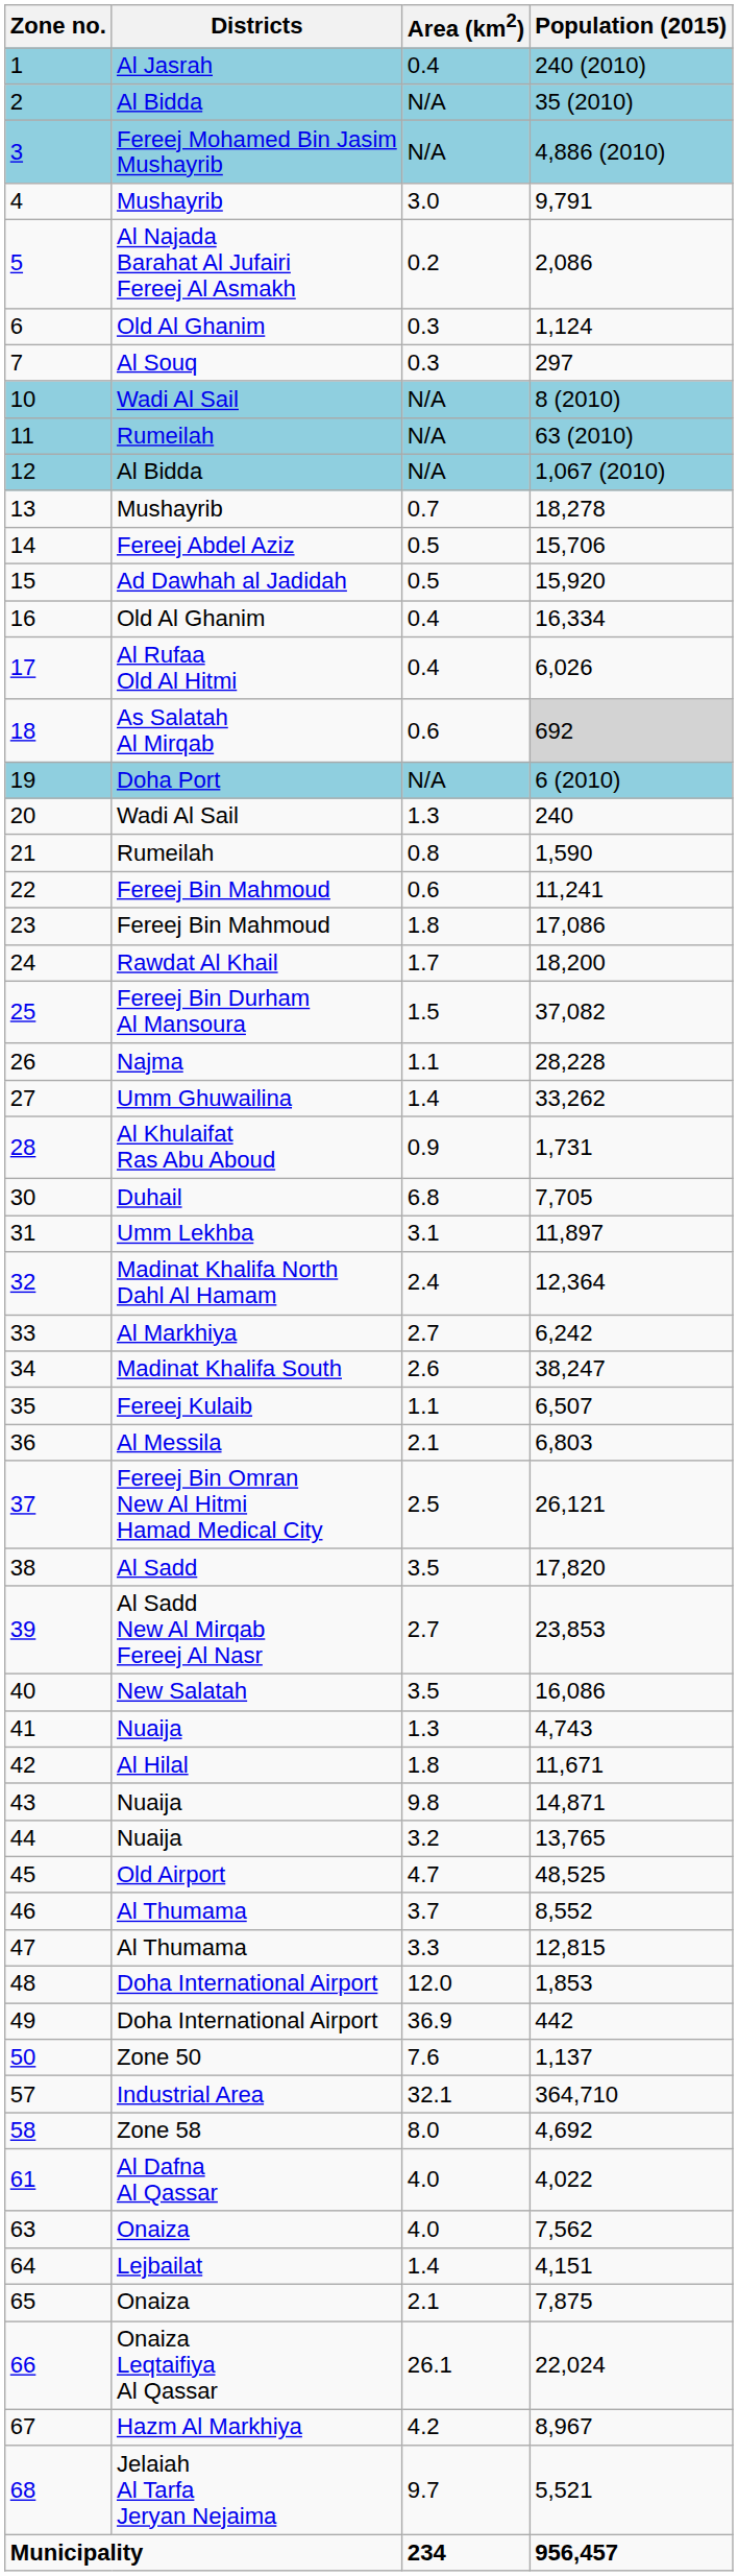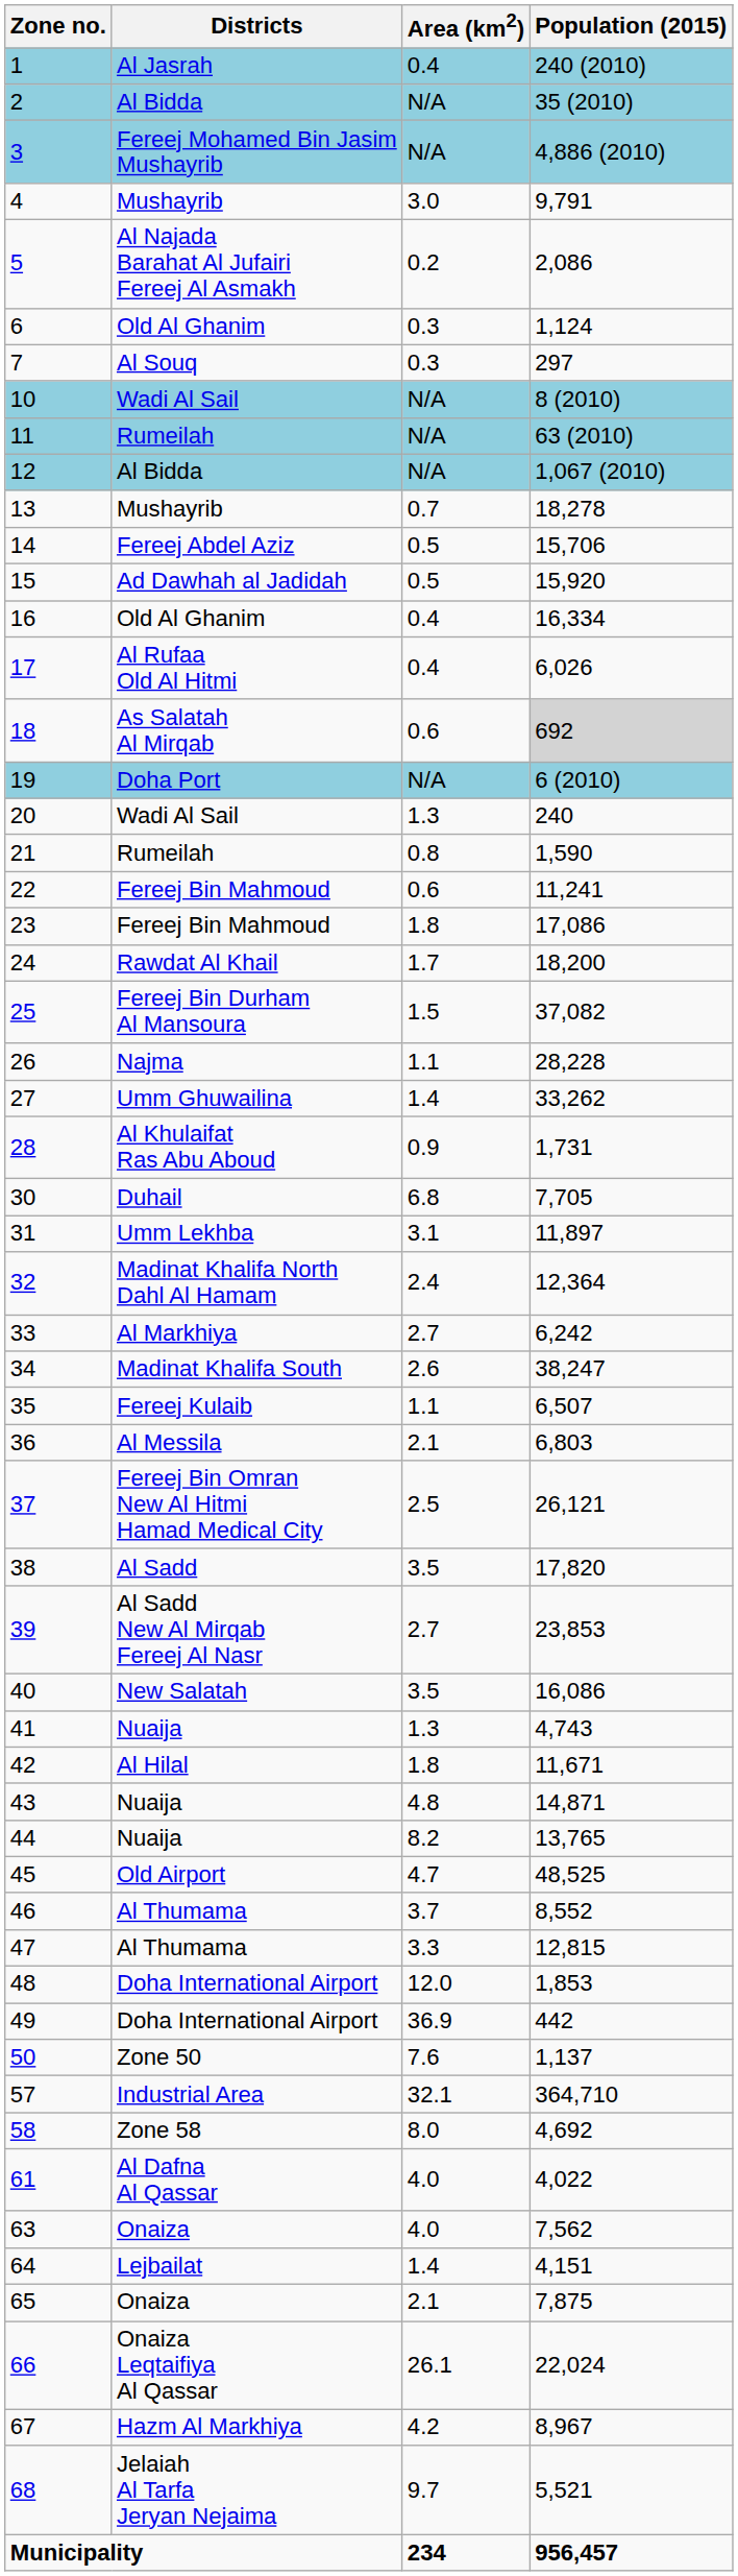 <table class="wikitable">
 <tr>
 <th>Zone no.</th>
 <th>Districts</th>
 <th>Area (km<sup>2</sup>)</th>
 <th>Population (2015)</th>
 </tr>
 <tr style="background:#8fcfdf;">
 <td>1</td>
 <td><a href='#'>Al Jasrah</a></td>
 <td>0.4</td>
 <td>240 (2010)</td>
 </tr>
 <tr style="background:#8fcfdf;">
 <td>2</td>
 <td><a href='#'>Al Bidda</a></td>
 <td>N/A</td>
 <td>35 (2010)</td>
 </tr>
 <tr style="background:#8fcfdf;">
 <td><a href='#'>3</a></td>
 <td><a href='#'>Fereej Mohamed Bin Jasim</a> <br> <a href='#'>Mushayrib</a></td>
 <td>N/A</td>
 <td>4,886 (2010)</td>
 </tr>
 <tr>
 <td>4</td>
 <td><a href='#'>Mushayrib</a></td>
 <td>3.0</td>
 <td>9,791</td>
 </tr>
 <tr>
 <td><a href='#'>5</a></td>
 <td><a href='#'>Al Najada</a> <br> <a href='#'>Barahat Al Jufairi</a> <br> <a href='#'>Fereej Al Asmakh</a></td>
 <td>0.2</td>
 <td>2,086</td>
 </tr>
 <tr>
 <td>6</td>
 <td><a href='#'>Old Al Ghanim</a></td>
 <td>0.3</td>
 <td>1,124</td>
 </tr>
 <tr>
 <td>7</td>
 <td><a href='#'>Al Souq</a></td>
 <td>0.3</td>
 <td>297</td>
 </tr>
 <tr style="background:#8fcfdf;">
 <td>10</td>
 <td><a href='#'>Wadi Al Sail</a></td>
 <td>N/A</td>
 <td>8 (2010)</td>
 </tr>
 <tr style="background:#8fcfdf;">
 <td>11</td>
 <td><a href='#'>Rumeilah</a></td>
 <td>N/A</td>
 <td>63 (2010)</td>
 </tr>
 <tr style="background:#8fcfdf;">
 <td>12</td>
 <td>Al Bidda</td>
 <td>N/A</td>
 <td>1,067 (2010)</td>
 </tr>
 <tr>
 <td>13</td>
 <td>Mushayrib</td>
 <td>0.7</td>
 <td>18,278</td>
 </tr>
 <tr>
 <td>14</td>
 <td><a href='#'>Fereej Abdel Aziz</a></td>
 <td>0.5</td>
 <td>15,706</td>
 </tr>
 <tr>
 <td>15</td>
 <td><a href='#'>Ad Dawhah al Jadidah</a></td>
 <td>0.5</td>
 <td>15,920</td>
 </tr>
 <tr>
 <td>16</td>
 <td>Old Al Ghanim</td>
 <td>0.4</td>
 <td>16,334</td>
 </tr>
 <tr>
 <td><a href='#'>17</a></td>
 <td><a href='#'>Al Rufaa</a> <br> <a href='#'>Old Al Hitmi</a></td>
 <td>0.4</td>
 <td>6,026</td>
 </tr>
 <tr>
 <td><a href='#'>18</a></td>
 <td><a href='#'>As Salatah</a> <br> <a href='#'>Al Mirqab</a></td>
 <td>0.6</td>
 <td style="background: lightgrey;">692</td>
 </tr>
 <tr style="background:#8fcfdf;">
 <td>19</td>
 <td><a href='#'>Doha Port</a></td>
 <td>N/A</td>
 <td>6 (2010)</td>
 </tr>
 <tr>
 <td>20</td>
 <td>Wadi Al Sail</td>
 <td>1.3</td>
 <td>240</td>
 </tr>
 <tr>
 <td>21</td>
 <td>Rumeilah</td>
 <td>0.8</td>
 <td>1,590</td>
 </tr>
 <tr>
 <td>22</td>
 <td><a href='#'>Fereej Bin Mahmoud</a></td>
 <td>0.6</td>
 <td>11,241</td>
 </tr>
 <tr>
 <td>23</td>
 <td>Fereej Bin Mahmoud</td>
 <td>1.8</td>
 <td>17,086</td>
 </tr>
 <tr>
 <td>24</td>
 <td><a href='#'>Rawdat Al Khail</a></td>
 <td>1.7</td>
 <td>18,200</td>
 </tr>
 <tr>
 <td><a href='#'>25</a></td>
 <td><a href='#'>Fereej Bin Durham</a> <br> <a href='#'>Al Mansoura</a></td>
 <td>1.5</td>
 <td>37,082</td>
 </tr>
 <tr>
 <td>26</td>
 <td><a href='#'>Najma</a></td>
 <td>1.1</td>
 <td>28,228</td>
 </tr>
 <tr>
 <td>27</td>
 <td><a href='#'>Umm Ghuwailina</a></td>
 <td>1.4</td>
 <td>33,262</td>
 </tr>
 <tr>
 <td><a href='#'>28</a></td>
 <td><a href='#'>Al Khulaifat</a> <br> <a href='#'>Ras Abu Aboud</a></td>
 <td>0.9</td>
 <td>1,731</td>
 </tr>
 <tr>
 <td>30</td>
 <td><a href='#'>Duhail</a></td>
 <td>6.8</td>
 <td>7,705</td>
 </tr>
 <tr>
 <td>31</td>
 <td><a href='#'>Umm Lekhba</a></td>
 <td>3.1</td>
 <td>11,897</td>
 </tr>
 <tr>
 <td><a href='#'>32</a></td>
 <td><a href='#'>Madinat Khalifa North</a> <br> <a href='#'>Dahl Al Hamam</a></td>
 <td>2.4</td>
 <td>12,364</td>
 </tr>
 <tr>
 <td>33</td>
 <td><a href='#'>Al Markhiya</a></td>
 <td>2.7</td>
 <td>6,242</td>
 </tr>
 <tr>
 <td>34</td>
 <td><a href='#'>Madinat Khalifa South</a></td>
 <td>2.6</td>
 <td>38,247</td>
 </tr>
 <tr>
 <td>35</td>
 <td><a href='#'>Fereej Kulaib</a></td>
 <td>1.1</td>
 <td>6,507</td>
 </tr>
 <tr>
 <td>36</td>
 <td><a href='#'>Al Messila</a></td>
 <td>2.1</td>
 <td>6,803</td>
 </tr>
 <tr>
 <td><a href='#'>37</a></td>
 <td><a href='#'>Fereej Bin Omran</a> <br> <a href='#'>New Al Hitmi</a> <br> <a href='#'>Hamad Medical City</a></td>
 <td>2.5</td>
 <td>26,121</td>
 </tr>
 <tr>
 <td>38</td>
 <td><a href='#'>Al Sadd</a></td>
 <td>3.5</td>
 <td>17,820</td>
 </tr>
 <tr>
 <td><a href='#'>39</a></td>
 <td>Al Sadd <br> <a href='#'>New Al Mirqab</a> <br> <a href='#'>Fereej Al Nasr</a></td>
 <td>2.7</td>
 <td>23,853</td>
 </tr>
 <tr>
 <td>40</td>
 <td><a href='#'>New Salatah</a></td>
 <td>3.5</td>
 <td>16,086</td>
 </tr>
 <tr>
 <td>41</td>
 <td><a href='#'>Nuaija</a></td>
 <td>1.3</td>
 <td>4,743</td>
 </tr>
 <tr>
 <td>42</td>
 <td><a href='#'>Al Hilal</a></td>
 <td>1.8</td>
 <td>11,671</td>
 </tr>
 <tr>
 <td>43</td>
 <td>Nuaija</td>
-<td>9.8</td>
+<td>4.8</td>
 <td>14,871</td>
 </tr>
 <tr>
 <td>44</td>
 <td>Nuaija</td>
-<td>3.2</td>
+<td>8.2</td>
 <td>13,765</td>
 </tr>
 <tr>
 <td>45</td>
 <td><a href='#'>Old Airport</a></td>
 <td>4.7</td>
 <td>48,525</td>
 </tr>
 <tr>
 <td>46</td>
 <td><a href='#'>Al Thumama</a></td>
 <td>3.7</td>
 <td>8,552</td>
 </tr>
 <tr>
 <td>47</td>
 <td>Al Thumama</td>
 <td>3.3</td>
 <td>12,815</td>
 </tr>
 <tr>
 <td>48</td>
 <td><a href='#'>Doha International Airport</a></td>
 <td>12.0</td>
 <td>1,853</td>
 </tr>
 <tr>
 <td>49</td>
 <td>Doha International Airport</td>
 <td>36.9</td>
 <td>442</td>
 </tr>
 <tr>
 <td><a href='#'>50</a></td>
 <td>Zone 50</td>
 <td>7.6</td>
 <td>1,137</td>
 </tr>
 <tr>
 <td>57</td>
 <td><a href='#'>Industrial Area</a></td>
 <td>32.1</td>
 <td>364,710</td>
 </tr>
 <tr>
 <td><a href='#'>58</a></td>
 <td>Zone 58</td>
 <td>8.0</td>
 <td>4,692</td>
 </tr>
 <tr>
 <td><a href='#'>61</a></td>
 <td><a href='#'>Al Dafna</a> <br> <a href='#'>Al Qassar</a></td>
 <td>4.0</td>
 <td>4,022</td>
 </tr>
 <tr>
 <td>63</td>
 <td><a href='#'>Onaiza</a></td>
 <td>4.0</td>
 <td>7,562</td>
 </tr>
 <tr>
 <td>64</td>
 <td><a href='#'>Lejbailat</a></td>
 <td>1.4</td>
 <td>4,151</td>
 </tr>
 <tr>
 <td>65</td>
 <td>Onaiza</td>
 <td>2.1</td>
 <td>7,875</td>
 </tr>
 <tr>
 <td><a href='#'>66</a></td>
 <td>Onaiza <br> <a href='#'>Leqtaifiya</a> <br> Al Qassar</td>
 <td>26.1</td>
 <td>22,024</td>
 </tr>
 <tr>
 <td>67</td>
 <td><a href='#'>Hazm Al Markhiya</a></td>
 <td>4.2</td>
 <td>8,967</td>
 </tr>
 <tr>
 <td><a href='#'>68</a></td>
 <td>Jelaiah <br> <a href='#'>Al Tarfa</a> <br> <a href='#'>Jeryan Nejaima</a></td>
 <td>9.7</td>
 <td>5,521</td>
 </tr>
 <tr>
 <td colspan="2"><strong>Municipality</strong></td>
 <td><strong>234</strong></td>
 <td><strong>956,457</strong></td>
 </tr>
 </table>
